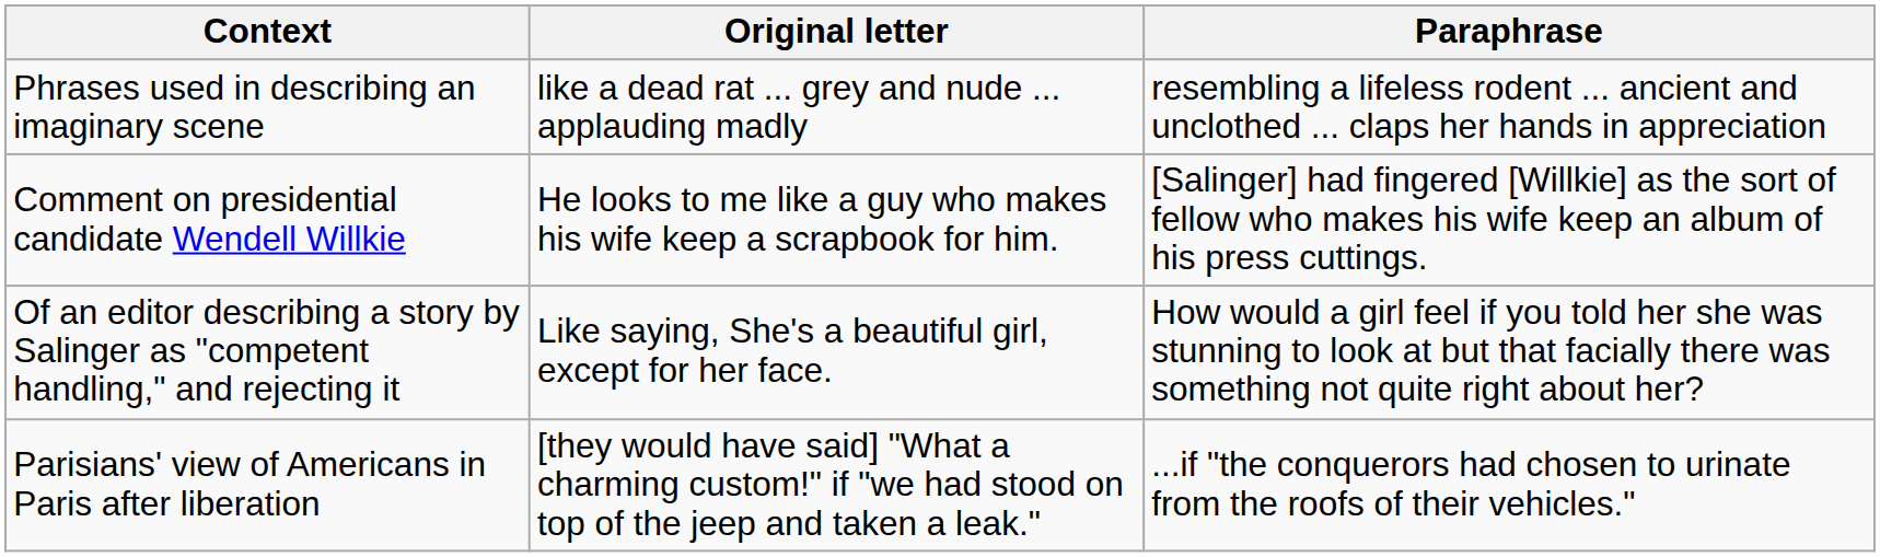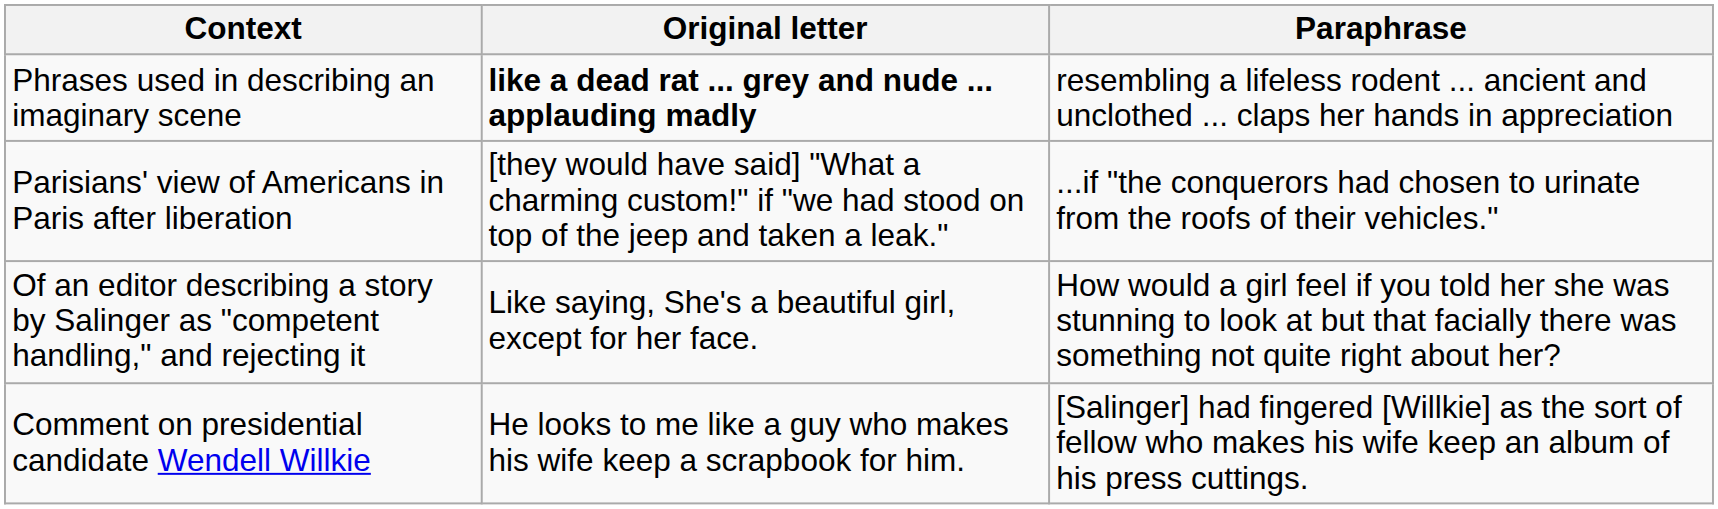 <table class=wikitable>
 <tr>
 <th>Context</th>
 <th>Original letter</th>
 <th>Paraphrase</th>
 </tr>
 <tr>
 <td>Phrases used in describing an imaginary scene</td>
-<td>like a dead rat ... grey and nude ... applauding madly</td>
+<td><strong>like a dead rat ... grey and nude ... applauding madly</strong></td>
 <td>resembling a lifeless rodent ... ancient and unclothed ... claps her hands in appreciation</td>
 </tr>
 <tr>
-<td>Comment on presidential candidate <a href='#'>Wendell Willkie</a></td>
-<td>He looks to me like a guy who makes his wife keep a scrapbook for him.</td>
-<td>[Salinger] had fingered [Willkie] as the sort of fellow who makes his wife keep an album of his press cuttings.</td>
+<td>Parisians' view of Americans in Paris after liberation</td>
+<td>[they would have said] "What a charming custom!" if "we had stood on top of the jeep and taken a leak."</td>
+<td>...if "the conquerors had chosen to urinate from the roofs of their vehicles."</td>
 </tr>
 <tr>
 <td>Of an editor describing a story by Salinger as "competent handling," and rejecting it</td>
 <td>Like saying, She's a beautiful girl, except for her face.</td>
 <td>How would a girl feel if you told her she was stunning to look at but that facially there was something not quite right about her?</td>
 </tr>
 <tr>
-<td>Parisians' view of Americans in Paris after liberation</td>
-<td>[they would have said] "What a charming custom!" if "we had stood on top of the jeep and taken a leak."</td>
-<td>...if "the conquerors had chosen to urinate from the roofs of their vehicles."</td>
+<td>Comment on presidential candidate <a href='#'>Wendell Willkie</a></td>
+<td>He looks to me like a guy who makes his wife keep a scrapbook for him.</td>
+<td>[Salinger] had fingered [Willkie] as the sort of fellow who makes his wife keep an album of his press cuttings.</td>
 </tr>
 </table>
